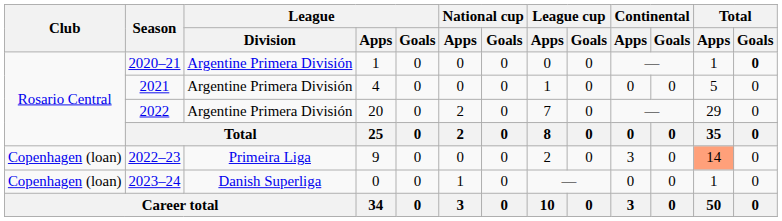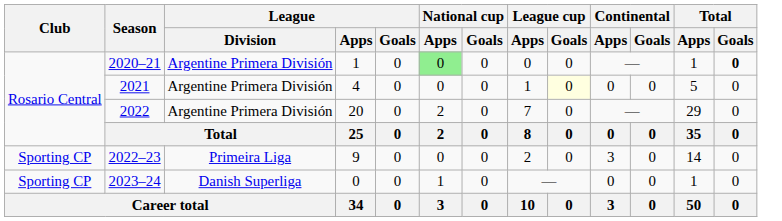 <table class="wikitable" style="text-align:center">
 <tr>
 <th rowspan="2">Club</th>
 <th rowspan="2">Season</th>
 <th colspan="3">League</th>
 <th colspan="2">National cup</th>
 <th colspan="2">League cup</th>
 <th colspan="2">Continental</th>
 <th colspan="2">Total</th>
 </tr>
 <tr>
 <th>Division</th>
 <th>Apps</th>
 <th>Goals</th>
 <th>Apps</th>
 <th>Goals</th>
 <th>Apps</th>
 <th>Goals</th>
 <th>Apps</th>
 <th>Goals</th>
 <th>Apps</th>
 <th>Goals</th>
 </tr>
 <tr>
 <td rowspan="4"><a href='#'>Rosario Central</a></td>
 <td><a href='#'>2020–21</a></td>
 <td><a href='#'>Argentine Primera División</a></td>
 <td>1</td>
 <td>0</td>
-<td>0</td>
+<td style="background: lightgreen;">0</td>
 <td>0</td>
 <td>0</td>
 <td>0</td>
 <td colspan="2">—</td>
 <td>1</td>
 <td><strong>0</strong></td>
 </tr>
 <tr>
 <td><a href='#'>2021</a></td>
 <td>Argentine Primera División</td>
 <td>4</td>
 <td>0</td>
 <td>0</td>
 <td>0</td>
 <td>1</td>
-<td>0</td>
+<td style="background: lightyellow;">0</td>
 <td>0</td>
 <td>0</td>
 <td>5</td>
 <td>0</td>
 </tr>
 <tr>
 <td><a href='#'>2022</a></td>
 <td>Argentine Primera División</td>
 <td>20</td>
 <td>0</td>
 <td>2</td>
 <td>0</td>
 <td>7</td>
 <td>0</td>
 <td colspan="2">—</td>
 <td>29</td>
 <td>0</td>
 </tr>
 <tr>
 <th colspan="2">Total</th>
 <th>25</th>
 <th>0</th>
 <th>2</th>
 <th>0</th>
 <th>8</th>
 <th>0</th>
 <th>0</th>
 <th>0</th>
 <th>35</th>
 <th>0</th>
 </tr>
 <tr>
-<td><a href='#'>Copenhagen</a> (loan)</td>
+<td><a href='#'>Sporting CP</a></td>
 <td><a href='#'>2022–23</a></td>
 <td><a href='#'>Primeira Liga</a></td>
 <td>9</td>
 <td>0</td>
 <td>0</td>
 <td>0</td>
 <td>2</td>
 <td>0</td>
 <td>3</td>
 <td>0</td>
-<td style="background: lightsalmon;">14</td>
+<td>14</td>
 <td>0</td>
 </tr>
 <tr>
-<td><a href='#'>Copenhagen</a> (loan)</td>
+<td><a href='#'>Sporting CP</a></td>
 <td><a href='#'>2023–24</a></td>
 <td><a href='#'>Danish Superliga</a></td>
 <td>0</td>
 <td>0</td>
 <td>1</td>
 <td>0</td>
 <td colspan="2">—</td>
 <td>0</td>
 <td>0</td>
 <td>1</td>
 <td>0</td>
 </tr>
 <tr>
 <th colspan="3">Career total</th>
 <th>34</th>
 <th>0</th>
 <th>3</th>
 <th>0</th>
 <th>10</th>
 <th>0</th>
 <th>3</th>
 <th>0</th>
 <th>50</th>
 <th>0</th>
 </tr>
 </table>
